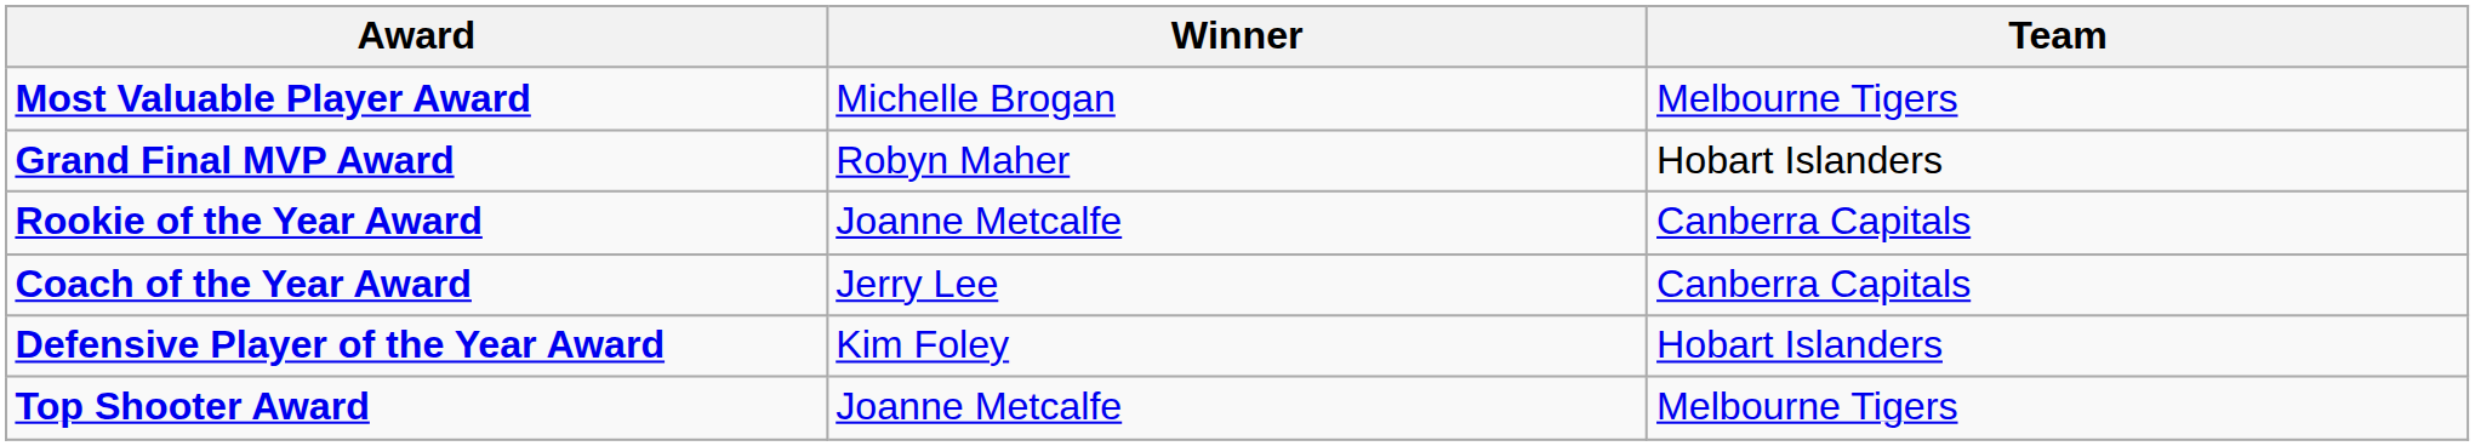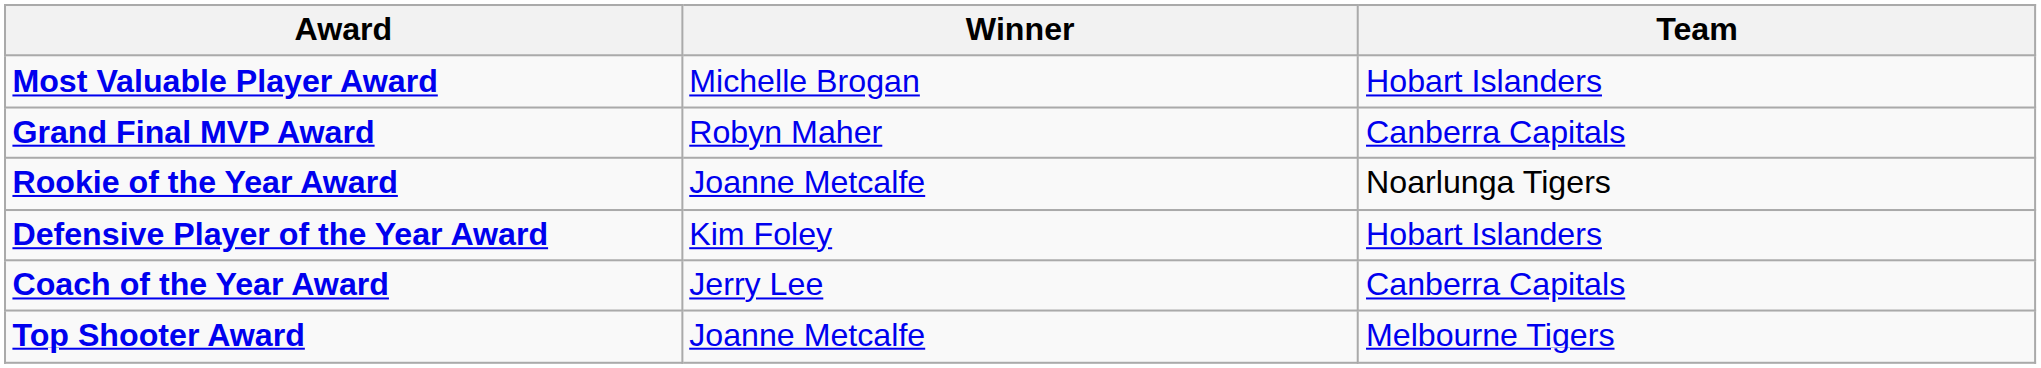 <table class="wikitable" style="width: 80%">
 <tr>
 <th width=125>Award</th>
 <th width=125>Winner</th>
 <th width=125>Team</th>
 </tr>
 <tr>
 <td><strong><a href='#'>Most Valuable Player Award</a></strong></td>
 <td><a href='#'>Michelle Brogan</a></td>
-<td><a href='#'>Melbourne Tigers</a></td>
+<td><a href='#'>Hobart Islanders</a></td>
 </tr>
 <tr>
 <td><strong><a href='#'>Grand Final MVP Award</a></strong></td>
 <td><a href='#'>Robyn Maher</a></td>
-<td>Hobart Islanders</td>
+<td><a href='#'>Canberra Capitals</a></td>
 </tr>
 <tr>
 <td><strong><a href='#'>Rookie of the Year Award</a></strong></td>
 <td><a href='#'>Joanne Metcalfe</a></td>
-<td><a href='#'>Canberra Capitals</a></td>
+<td>Noarlunga Tigers</td>
+</tr>
+<tr>
+<td><strong><a href='#'>Defensive Player of the Year Award</a></strong></td>
+<td><a href='#'>Kim Foley</a></td>
+<td><a href='#'>Hobart Islanders</a></td>
 </tr>
 <tr>
 <td><strong><a href='#'>Coach of the Year Award</a></strong></td>
 <td><a href='#'>Jerry Lee</a></td>
 <td><a href='#'>Canberra Capitals</a></td>
 </tr>
 <tr>
-<td><strong><a href='#'>Defensive Player of the Year Award</a></strong></td>
-<td><a href='#'>Kim Foley</a></td>
-<td><a href='#'>Hobart Islanders</a></td>
-</tr>
-<tr>
 <td><strong><a href='#'>Top Shooter Award</a></strong></td>
 <td><a href='#'>Joanne Metcalfe</a></td>
 <td><a href='#'>Melbourne Tigers</a></td>
 </tr>
 </table>
